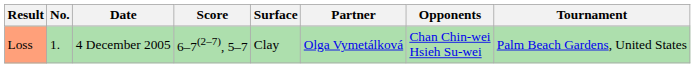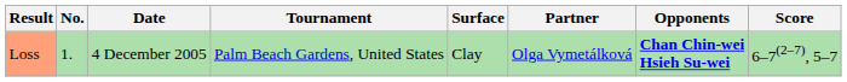 <table class="sortable wikitable" style="font-size:97%;">
 <tr>
 <th>Result</th>
 <th>No.</th>
 <th>Date</th>
-<th>Score</th>
+<th>Tournament</th>
 <th>Surface</th>
 <th>Partner</th>
 <th>Opponents</th>
-<th>Tournament</th>
+<th>Score</th>
 </tr>
 <tr style="background:#addfad;">
 <td style="background:#ffa07a;">Loss</td>
 <td>1.</td>
 <td>4 December 2005</td>
-<td>6–7<sup>(2–7)</sup>, 5–7</td>
+<td><a href='#'>Palm Beach Gardens</a>, United States</td>
 <td>Clay</td>
 <td> <a href='#'>Olga Vymetálková</a></td>
-<td> <a href='#'>Chan Chin-wei</a> <br>  <a href='#'>Hsieh Su-wei</a></td>
-<td><a href='#'>Palm Beach Gardens</a>, United States</td>
+<td><strong> <a href='#'>Chan Chin-wei</a> <br>  <a href='#'>Hsieh Su-wei</a></strong></td>
+<td>6–7<sup>(2–7)</sup>, 5–7</td>
 </tr>
 </table>
